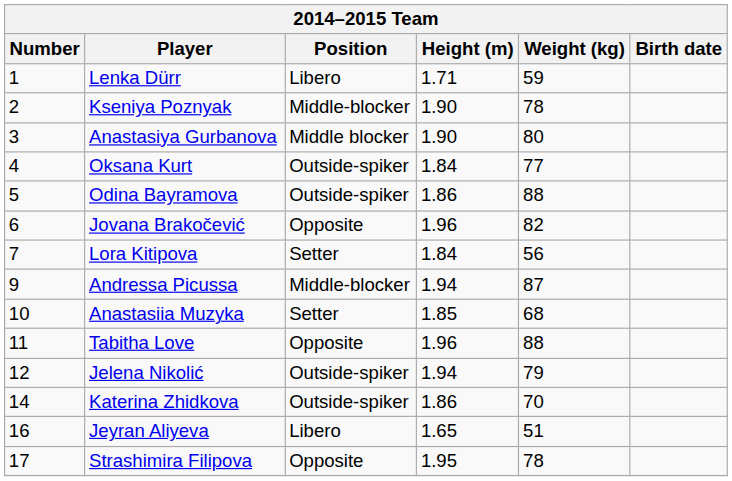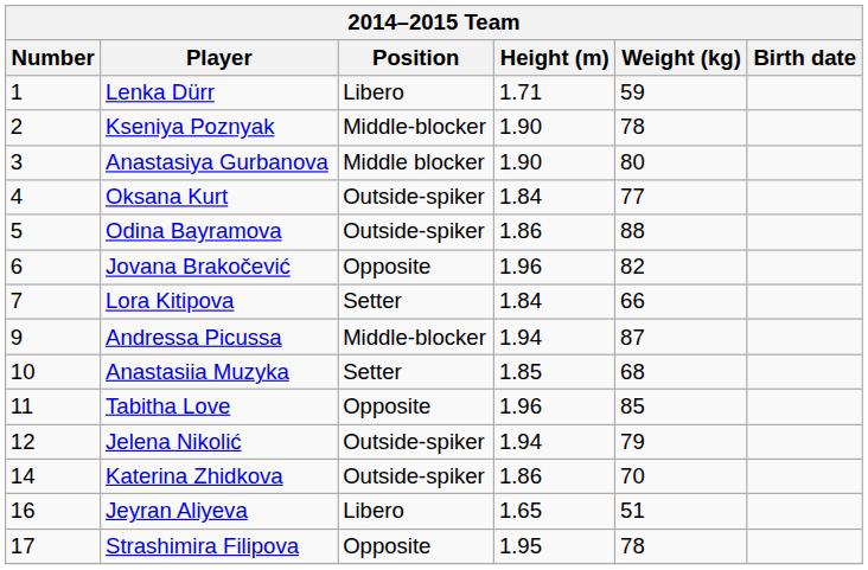 <table class="wikitable collapsible collapsed" style="width:100%;">
 <tr>
 <th colspan=6><strong>2014–2015 Team</strong></th>
 </tr>
 <tr>
 <th>Number</th>
 <th>Player</th>
 <th>Position</th>
 <th>Height (m)</th>
 <th>Weight (kg)</th>
 <th>Birth date</th>
 </tr>
 <tr>
 <td>1</td>
 <td> <a href='#'>Lenka Dürr</a></td>
 <td>Libero</td>
 <td>1.71</td>
 <td>59</td>
 <td></td>
 </tr>
 <tr>
 <td>2</td>
 <td> <a href='#'>Kseniya Poznyak</a></td>
 <td>Middle-blocker</td>
 <td>1.90</td>
 <td>78</td>
 <td></td>
 </tr>
 <tr>
 <td>3</td>
 <td> <a href='#'>Anastasiya Gurbanova</a></td>
 <td>Middle blocker</td>
 <td>1.90</td>
 <td>80</td>
 <td></td>
 </tr>
 <tr>
 <td>4</td>
 <td> <a href='#'>Oksana Kurt</a></td>
 <td>Outside-spiker</td>
 <td>1.84</td>
 <td>77</td>
 <td></td>
 </tr>
 <tr>
 <td>5</td>
 <td> <a href='#'>Odina Bayramova</a></td>
 <td>Outside-spiker</td>
 <td>1.86</td>
 <td>88</td>
 <td></td>
 </tr>
 <tr>
 <td>6</td>
 <td> <a href='#'>Jovana Brakočević</a></td>
 <td>Opposite</td>
 <td>1.96</td>
 <td>82</td>
 <td></td>
 </tr>
 <tr>
 <td>7</td>
 <td> <a href='#'>Lora Kitipova</a></td>
 <td>Setter</td>
 <td>1.84</td>
-<td>56</td>
+<td>66</td>
 <td></td>
 </tr>
 <tr>
 <td>9</td>
 <td> <a href='#'>Andressa Picussa</a></td>
 <td>Middle-blocker</td>
 <td>1.94</td>
 <td>87</td>
 <td></td>
 </tr>
 <tr>
 <td>10</td>
 <td> <a href='#'>Anastasiia Muzyka</a></td>
 <td>Setter</td>
 <td>1.85</td>
 <td>68</td>
 <td></td>
 </tr>
 <tr>
 <td>11</td>
 <td> <a href='#'>Tabitha Love</a></td>
 <td>Opposite</td>
 <td>1.96</td>
-<td>88</td>
+<td>85</td>
 <td></td>
 </tr>
 <tr>
 <td>12</td>
 <td> <a href='#'>Jelena Nikolić</a></td>
 <td>Outside-spiker</td>
 <td>1.94</td>
 <td>79</td>
 <td></td>
 </tr>
 <tr>
 <td>14</td>
 <td> <a href='#'>Katerina Zhidkova</a></td>
 <td>Outside-spiker</td>
 <td>1.86</td>
 <td>70</td>
 <td></td>
 </tr>
 <tr>
 <td>16</td>
 <td> <a href='#'>Jeyran Aliyeva</a></td>
 <td>Libero</td>
 <td>1.65</td>
 <td>51</td>
 <td></td>
 </tr>
 <tr>
 <td>17</td>
 <td> <a href='#'>Strashimira Filipova</a></td>
 <td>Opposite</td>
 <td>1.95</td>
 <td>78</td>
 <td></td>
 </tr>
 <tr>
 </tr>
 </table>
